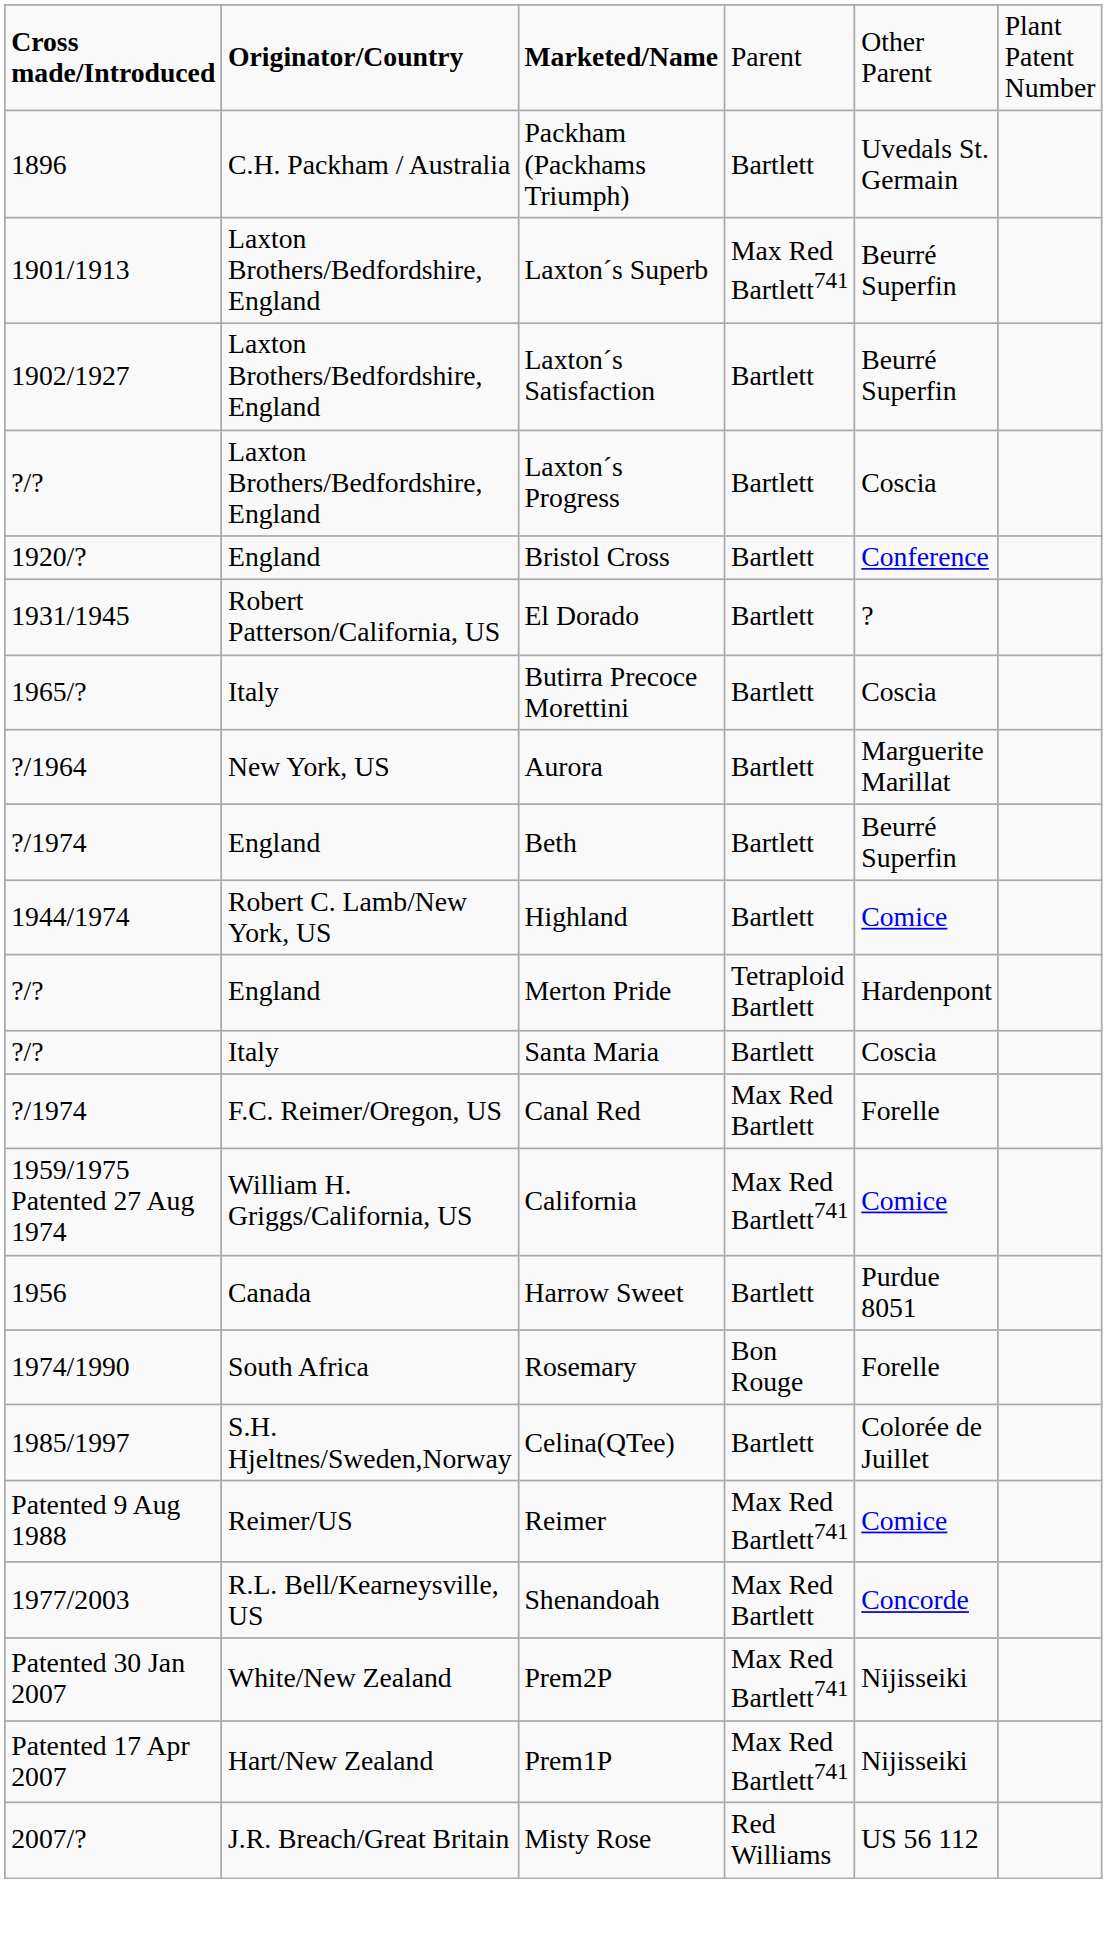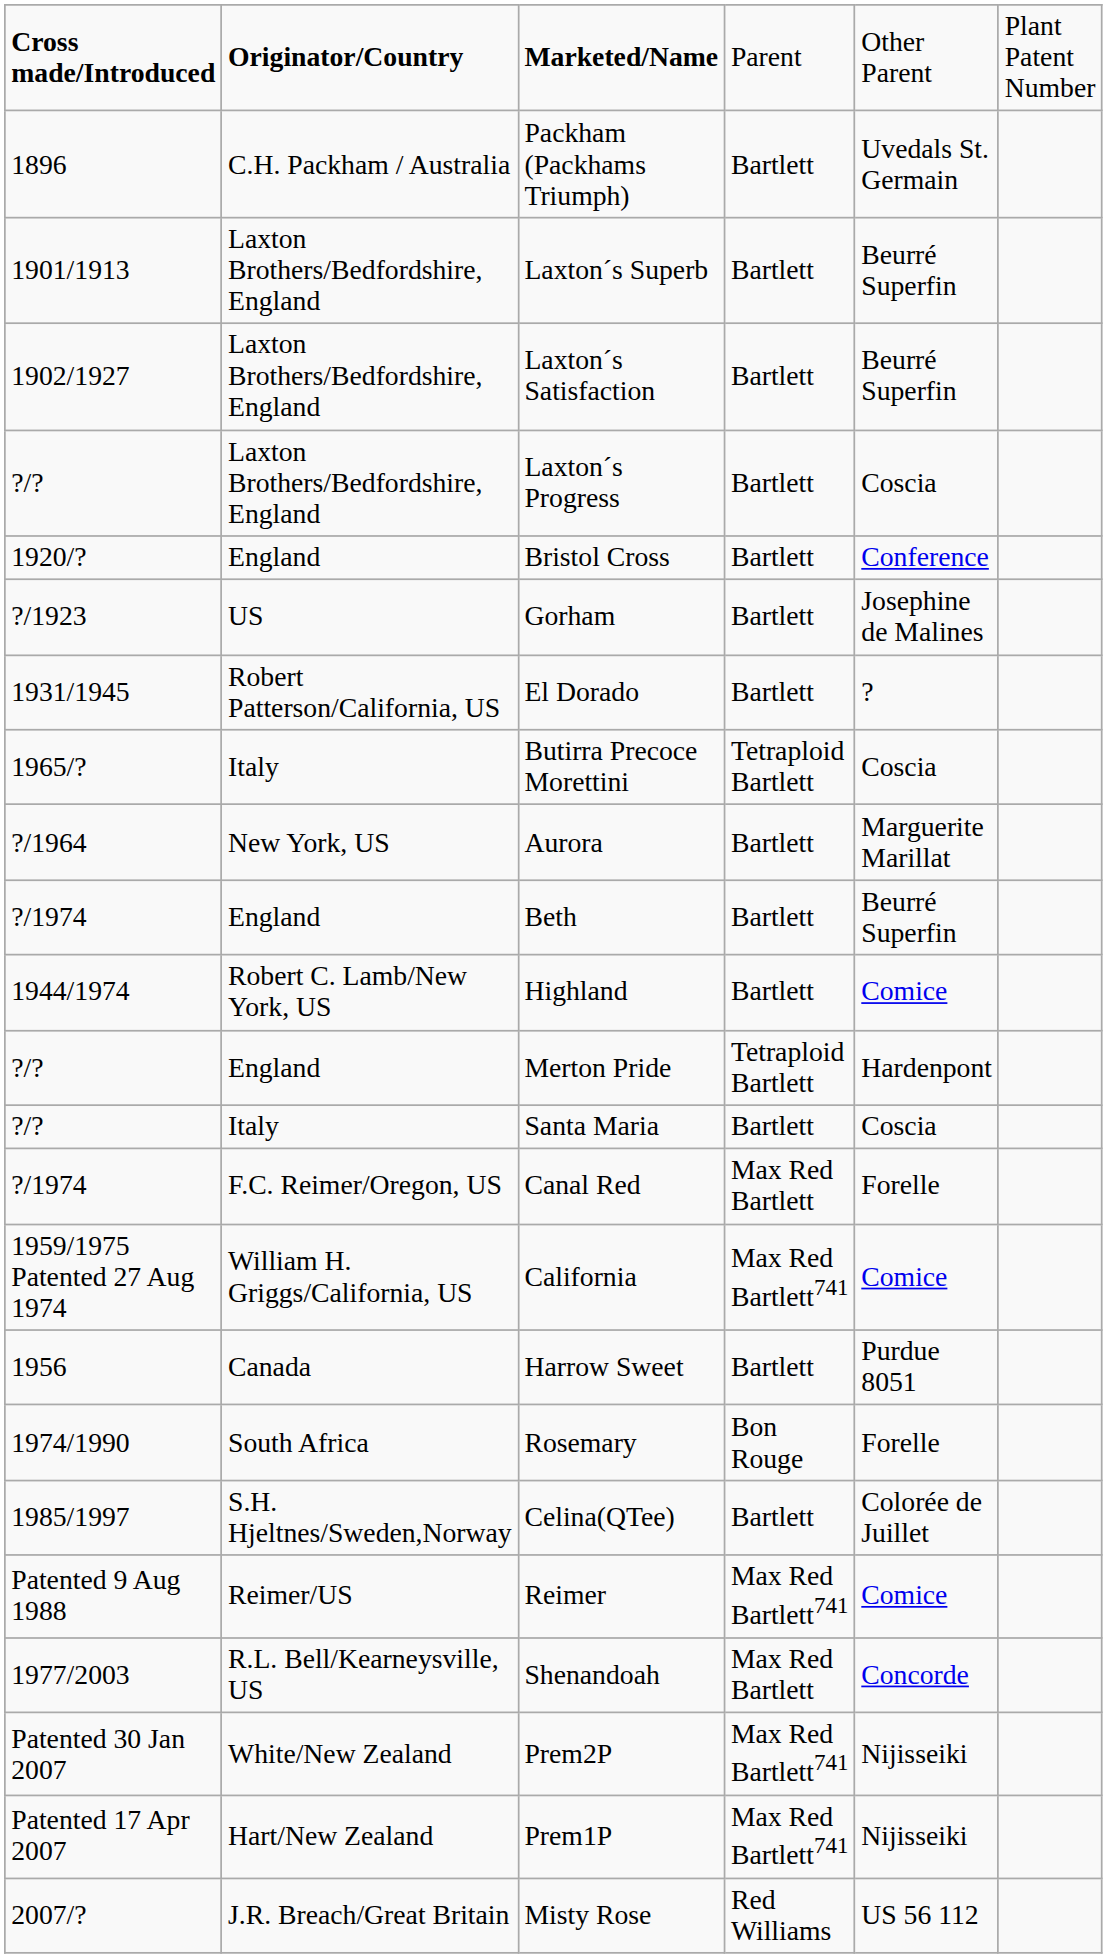 <table class="wikitable">
 <tr>
 <td><strong>Cross made/Introduced</strong></td>
 <td><strong>Originator/Country</strong></td>
 <td><strong>Marketed/Name<em></td>
 <td>Parent</td>
 <td></strong>Other Parent<strong></td>
 <td></strong>Plant Patent Number<strong></td>
 </tr>
 <tr>
 <td>1896</td>
 <td>C.H. Packham / Australia</td>
 <td>Packham (Packhams Triumph)</td>
 <td>Bartlett</td>
 <td>Uvedals St. Germain</td>
 <td></td>
 </tr>
 <tr>
 <td>1901/1913</td>
 <td>Laxton Brothers/Bedfordshire, England</td>
 <td>Laxton´s Superb</td>
-<td>Max Red Bartlett<sup>741</sup></td>
+<td>Bartlett</td>
 <td>Beurré Superfin</td>
 <td></td>
 </tr>
 <tr>
 <td>1902/1927</td>
 <td>Laxton Brothers/Bedfordshire, England</td>
 <td>Laxton´s Satisfaction</td>
 <td>Bartlett</td>
 <td>Beurré Superfin</td>
 <td></td>
 </tr>
 <tr>
 <td>?/?</td>
 <td>Laxton Brothers/Bedfordshire, England</td>
 <td>Laxton´s Progress</td>
 <td>Bartlett</td>
 <td>Coscia</td>
 <td></td>
 </tr>
 <tr>
 <td>1920/?</td>
 <td>England</td>
 <td>Bristol Cross</td>
 <td>Bartlett</td>
 <td><a href='#'>Conference</a></td>
 <td></td>
 </tr>
 <tr>
+<td>?/1923</td>
+<td>US</td>
+<td>Gorham</td>
+<td>Bartlett</td>
+<td>Josephine de Malines</td>
+<td></td>
+</tr>
+<tr>
 <td>1931/1945</td>
 <td>Robert Patterson/California, US</td>
 <td>El Dorado</td>
 <td>Bartlett</td>
 <td>?</td>
 <td></td>
 </tr>
 <tr>
 <td>1965/?</td>
 <td>Italy</td>
 <td>Butirra Precoce Morettini</td>
-<td>Bartlett</td>
+<td>Tetraploid Bartlett</td>
 <td>Coscia</td>
 <td></td>
 </tr>
 <tr>
 <td>?/1964</td>
 <td>New York, US</td>
 <td>Aurora</td>
 <td>Bartlett</td>
 <td>Marguerite Marillat</td>
 <td></td>
 </tr>
 <tr>
 <td>?/1974</td>
 <td>England</td>
 <td>Beth</td>
 <td>Bartlett</td>
 <td>Beurré Superfin</td>
 <td></td>
 </tr>
 <tr>
 <td>1944/1974</td>
 <td>Robert C. Lamb/New York, US</td>
 <td>Highland</td>
 <td>Bartlett</td>
 <td><a href='#'>Comice</a></td>
 <td></td>
 </tr>
 <tr>
 <td>?/?</td>
 <td>England</td>
 <td>Merton Pride</td>
 <td>Tetraploid Bartlett</td>
 <td>Hardenpont</td>
 </tr>
 <tr>
 <td>?/?</td>
 <td>Italy</td>
 <td>Santa Maria</td>
 <td>Bartlett</td>
 <td>Coscia</td>
 <td></td>
 </tr>
 <tr>
 <td>?/1974</td>
 <td>F.C. Reimer/Oregon, US</td>
 <td>Canal Red</td>
 <td>Max Red Bartlett</td>
 <td>Forelle</td>
 <td></td>
 </tr>
 <tr>
 <td>1959/1975 Patented 27 Aug 1974</td>
 <td>William H. Griggs/California, US</td>
 <td>California</td>
 <td>Max Red Bartlett<sup>741</sup></td>
 <td><a href='#'>Comice</a></td>
 <td></td>
 </tr>
 <tr>
 <td>1956</td>
 <td>Canada</td>
 <td>Harrow Sweet</td>
 <td>Bartlett</td>
 <td>Purdue 8051</td>
 <td></td>
 </tr>
 <tr>
 <td>1974/1990</td>
 <td>South Africa</td>
 <td>Rosemary</td>
 <td>Bon Rouge</td>
 <td>Forelle</td>
 <td></td>
 </tr>
 <tr>
 <td>1985/1997</td>
 <td>S.H. Hjeltnes/Sweden,Norway</td>
 <td>Celina(QTee)</td>
 <td>Bartlett</td>
 <td>Colorée de Juillet</td>
 <td></td>
 </tr>
 <tr>
 <td>Patented 9 Aug 1988</td>
 <td>Reimer/US</td>
 <td>Reimer</td>
 <td>Max Red Bartlett<sup>741</sup></td>
 <td><a href='#'>Comice</a></td>
 <td></td>
 </tr>
 <tr>
 <td>1977/2003</td>
 <td>R.L. Bell/Kearneysville, US</td>
 <td>Shenandoah</td>
 <td>Max Red Bartlett</td>
 <td><a href='#'>Concorde</a></td>
 <td></td>
 </tr>
 <tr>
 <td>Patented 30 Jan 2007</td>
 <td>White/New Zealand</td>
 <td>Prem2P</td>
 <td>Max Red Bartlett<sup>741</sup></td>
 <td>Nijisseiki</td>
 <td></td>
 </tr>
 <tr>
 <td>Patented 17 Apr 2007</td>
 <td>Hart/New Zealand</td>
 <td>Prem1P</td>
 <td>Max Red Bartlett<sup>741</sup></td>
 <td>Nijisseiki</td>
 <td></td>
 </tr>
 <tr>
 <td>2007/?</td>
 <td>J.R. Breach/Great Britain</td>
 <td>Misty Rose</td>
 <td>Red Williams</td>
 <td>US 56 112</td>
 <td></td>
 </tr>
 </table>
